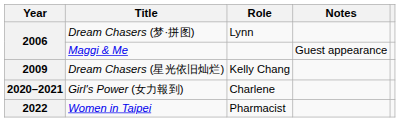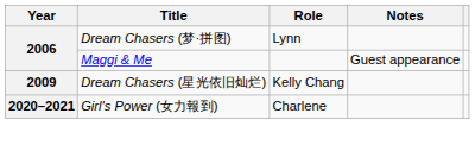 <table class="wikitable sortable plainrowheaders">
 <tr>
 <th scope="col">Year</th>
 <th scope="col">Title</th>
 <th scope="col">Role</th>
 <th scope="col" class="unsortable">Notes</th>
 <th scope="col" class="unsortable"></th>
 </tr>
 <tr>
 <th scope="row" rowspan="2">2006</th>
 <td><em>Dream Chasers</em> (梦·拼图)</td>
 <td>Lynn</td>
 <td></td>
 <td></td>
 </tr>
 <tr>
 <td><em><a href='#'>Maggi & Me</a></em></td>
 <td></td>
 <td>Guest appearance</td>
 <td></td>
 </tr>
 <tr>
 <th scope="row" rowspan="1">2009</th>
 <td><em>Dream Chasers</em> (星光依旧灿烂)</td>
 <td>Kelly Chang</td>
 <td></td>
 </tr>
 <tr>
 <th scope="row">2020–2021</th>
 <td><em>Girl's Power</em> (女力報到)</td>
 <td>Charlene</td>
 <td></td>
 <td></td>
 </tr>
-<tr>
-<th scope="row">2022</th>
-<td><em><a href='#'>Women in Taipei</a></em></td>
-<td>Pharmacist</td>
-<td></td>
-<td></td>
-</tr>
 </table>
